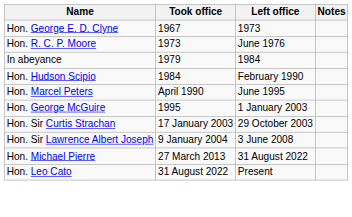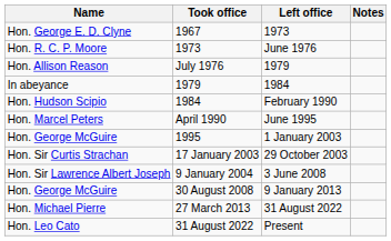 <table class="wikitable">
 <tr>
 <th>Name</th>
 <th>Took office</th>
 <th>Left office</th>
 <th>Notes</th>
 </tr>
 <tr>
 <td>Hon. <a href='#'>George E. D. Clyne</a></td>
 <td>1967</td>
 <td>1973</td>
 <td></td>
 </tr>
 <tr>
 <td>Hon. <a href='#'>R. C. P. Moore</a></td>
 <td>1973</td>
 <td>June 1976</td>
+<td></td>
+</tr>
+<tr>
+<td>Hon. <a href='#'>Allison Reason</a></td>
+<td>July 1976</td>
+<td>1979</td>
 <td></td>
 </tr>
 <tr>
 <td>In abeyance</td>
 <td>1979</td>
 <td>1984</td>
 <td></td>
 </tr>
 <tr>
 <td>Hon. <a href='#'>Hudson Scipio</a></td>
 <td>1984</td>
 <td>February 1990</td>
 <td></td>
 </tr>
 <tr>
 <td>Hon. <a href='#'>Marcel Peters</a></td>
 <td>April 1990</td>
 <td>June 1995</td>
 <td></td>
 </tr>
 <tr>
 <td>Hon. <a href='#'>George McGuire</a></td>
 <td>1995</td>
 <td>1 January 2003</td>
 <td></td>
 </tr>
 <tr>
 <td>Hon. Sir <a href='#'>Curtis Strachan</a></td>
 <td>17 January 2003</td>
 <td>29 October 2003</td>
 <td></td>
 </tr>
 <tr>
 <td>Hon. Sir <a href='#'>Lawrence Albert Joseph</a></td>
 <td>9 January 2004</td>
 <td>3 June 2008</td>
 <td></td>
 </tr>
 <tr>
+<td>Hon. <a href='#'>George McGuire</a></td>
+<td>30 August 2008</td>
+<td>9 January 2013</td>
+<td></td>
+</tr>
+<tr>
 <td>Hon. <a href='#'>Michael Pierre</a></td>
 <td>27 March 2013</td>
 <td>31 August 2022</td>
 <td></td>
 </tr>
 <tr>
 <td>Hon. <a href='#'>Leo Cato</a></td>
 <td>31 August 2022</td>
 <td>Present</td>
 <td></td>
 </tr>
 </table>
